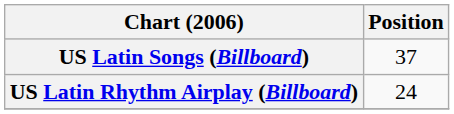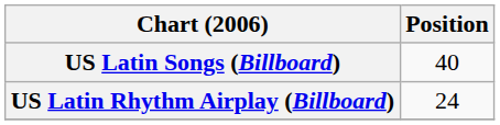 <table class="wikitable plainrowheaders" style="text-align:center;">
 <tr>
 <th scope="col">Chart (2006)</th>
 <th scope="col">Position</th>
 </tr>
 <tr>
 <th scope="row">US <a href='#'>Latin Songs</a> (<em><a href='#'>Billboard</a></em>)</th>
-<td style="text-align:center;">37</td>
+<td style="text-align:center;">40</td>
 </tr>
 <tr>
 <th scope="row">US <a href='#'>Latin Rhythm Airplay</a> (<em><a href='#'>Billboard</a></em>)</th>
 <td style="text-align:center;">24</td>
 </tr>
 <tr>
 </tr>
 </table>
